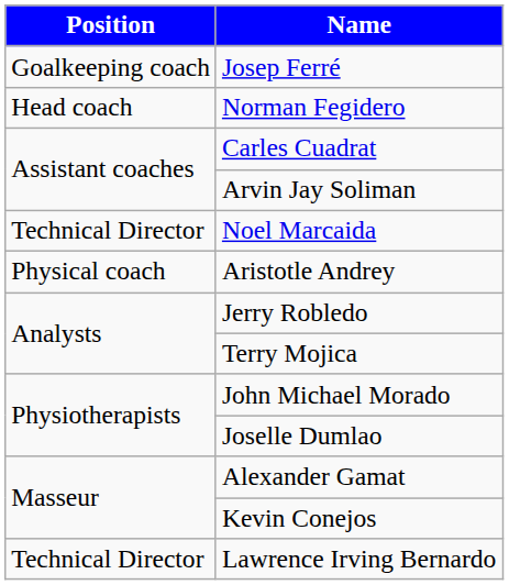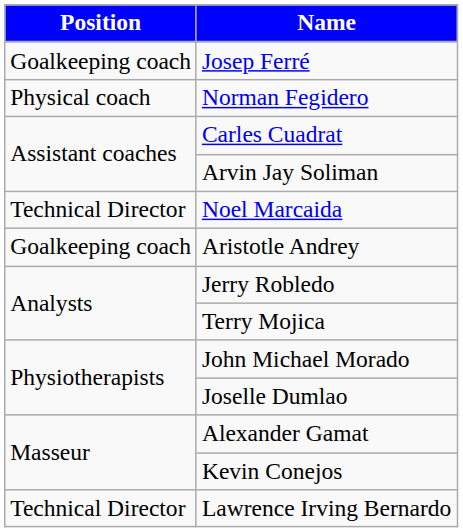 <table class="wikitable">
 <tr>
 <th style="color:#FFFFFF;background:#0000FF">Position</th>
 <th style="color:#FFFFFF;background:#0000FF">Name</th>
 </tr>
 <tr>
 <td>Goalkeeping coach</td>
 <td> <a href='#'>Josep Ferré</a></td>
 </tr>
 <tr>
-<td>Head coach</td>
+<td>Physical coach</td>
 <td> <a href='#'>Norman Fegidero</a></td>
 </tr>
 <tr>
 <td rowspan="2">Assistant coaches</td>
 <td> <a href='#'>Carles Cuadrat</a></td>
 </tr>
 <tr>
 <td> Arvin Jay Soliman</td>
 </tr>
 <tr>
 <td>Technical Director</td>
 <td> <a href='#'>Noel Marcaida</a></td>
 </tr>
 <tr>
-<td>Physical coach</td>
+<td>Goalkeeping coach</td>
 <td> Aristotle Andrey</td>
 </tr>
 <tr>
 <td rowspan="2">Analysts</td>
 <td> Jerry Robledo</td>
 </tr>
 <tr>
 <td> Terry Mojica</td>
 </tr>
 <tr>
 <td rowspan="2">Physiotherapists</td>
 <td> John Michael Morado</td>
 </tr>
 <tr>
 <td> Joselle Dumlao</td>
 </tr>
 <tr>
 <td rowspan="2">Masseur</td>
 <td> Alexander Gamat</td>
 </tr>
 <tr>
 <td> Kevin Conejos</td>
 </tr>
 <tr>
 <td>Technical Director</td>
 <td> Lawrence Irving Bernardo</td>
 </tr>
 </table>
